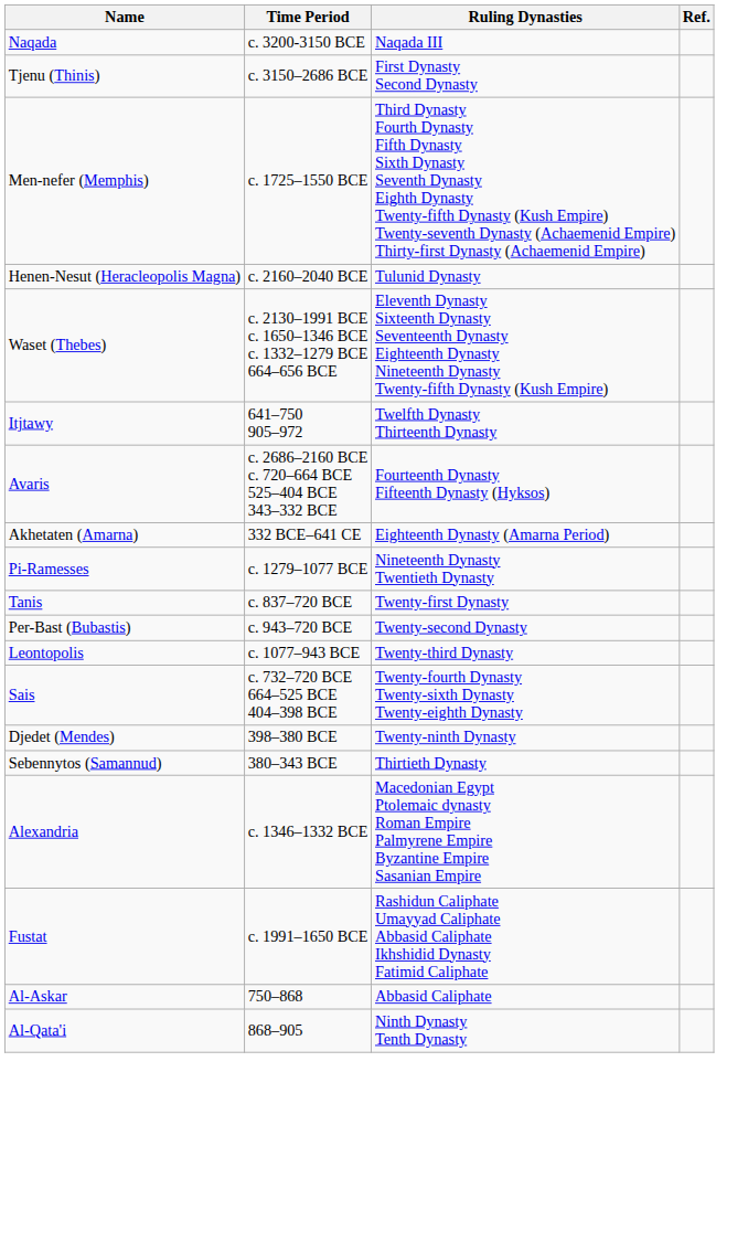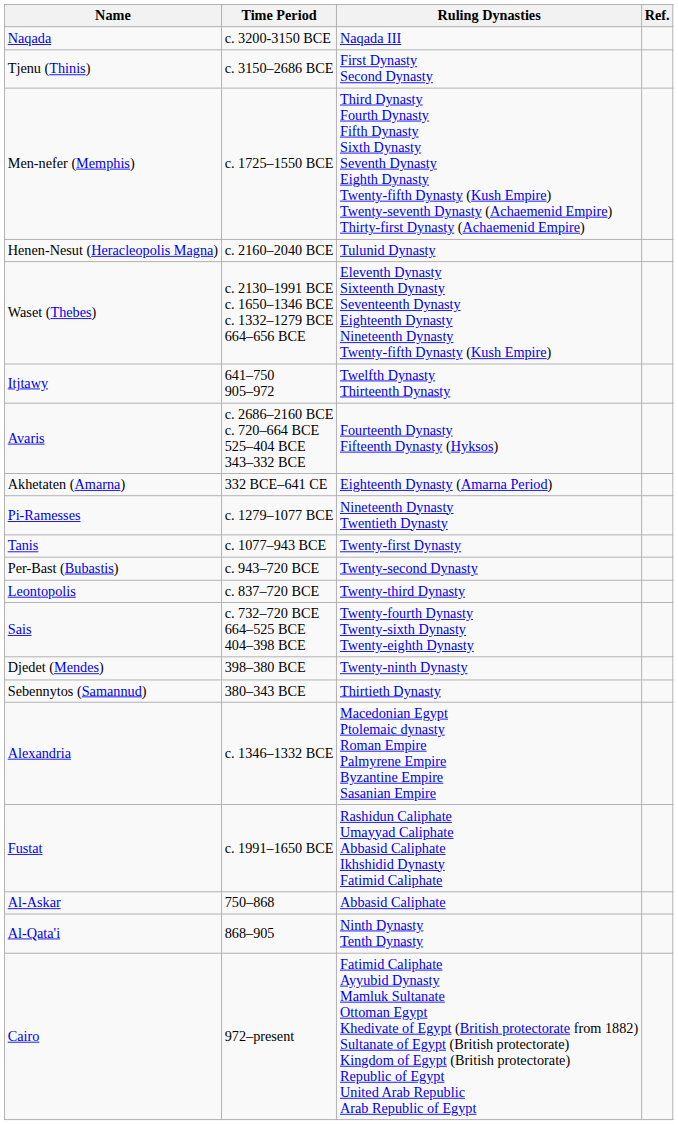 <table class="wikitable">
 <tr>
 <th>Name</th>
 <th>Time Period</th>
 <th>Ruling Dynasties</th>
 <th>Ref.</th>
 </tr>
 <tr>
 <td><a href='#'>Naqada</a></td>
 <td>c. 3200-3150 BCE</td>
 <td><a href='#'>Naqada III</a></td>
 </tr>
 <tr>
 <td>Tjenu (<a href='#'>Thinis</a>)</td>
 <td>c. 3150–2686 BCE</td>
 <td><a href='#'>First Dynasty</a><br><a href='#'>Second Dynasty</a></td>
 <td></td>
 </tr>
 <tr>
 <td>Men-nefer (<a href='#'>Memphis</a>)</td>
 <td>c. 1725–1550 BCE</td>
 <td><a href='#'>Third Dynasty</a><br><a href='#'>Fourth Dynasty</a><br><a href='#'>Fifth Dynasty</a><br><a href='#'>Sixth Dynasty</a><br><a href='#'>Seventh Dynasty</a><br><a href='#'>Eighth Dynasty</a><br><a href='#'>Twenty-fifth Dynasty</a> (<a href='#'>Kush Empire</a>)<br><a href='#'>Twenty-seventh Dynasty</a> (<a href='#'>Achaemenid Empire</a>)<br><a href='#'>Thirty-first Dynasty</a> (<a href='#'>Achaemenid Empire</a>)</td>
 <td></td>
 </tr>
 <tr>
 <td>Henen-Nesut (<a href='#'>Heracleopolis Magna</a>)</td>
 <td>c. 2160–2040 BCE</td>
 <td><a href='#'>Tulunid Dynasty</a></td>
 <td></td>
 </tr>
 <tr>
 <td>Waset (<a href='#'>Thebes</a>)</td>
 <td>c. 2130–1991 BCE<br>c. 1650–1346 BCE<br>c. 1332–1279 BCE<br>664–656 BCE</td>
 <td><a href='#'>Eleventh Dynasty</a><br><a href='#'>Sixteenth Dynasty</a><br><a href='#'>Seventeenth Dynasty</a><br><a href='#'>Eighteenth Dynasty</a><br><a href='#'>Nineteenth Dynasty</a><br><a href='#'>Twenty-fifth Dynasty</a> (<a href='#'>Kush Empire</a>)</td>
 <td></td>
 </tr>
 <tr>
 <td><a href='#'>Itjtawy</a></td>
 <td>641–750<br>905–972</td>
 <td><a href='#'>Twelfth Dynasty</a><br><a href='#'>Thirteenth Dynasty</a></td>
 <td></td>
 </tr>
 <tr>
 <td><a href='#'>Avaris</a></td>
 <td>c. 2686–2160 BCE<br>c. 720–664 BCE<br>525–404 BCE<br>343–332 BCE</td>
 <td><a href='#'>Fourteenth Dynasty</a><br><a href='#'>Fifteenth Dynasty</a> (<a href='#'>Hyksos</a>)</td>
 <td></td>
 </tr>
 <tr>
 <td>Akhetaten (<a href='#'>Amarna</a>)</td>
 <td>332 BCE–641 CE</td>
 <td><a href='#'>Eighteenth Dynasty</a> (<a href='#'>Amarna Period</a>)</td>
 <td></td>
 </tr>
 <tr>
 <td><a href='#'>Pi-Ramesses</a></td>
 <td>c. 1279–1077 BCE</td>
 <td><a href='#'>Nineteenth Dynasty</a><br><a href='#'>Twentieth Dynasty</a></td>
 <td></td>
 </tr>
 <tr>
 <td><a href='#'>Tanis</a></td>
-<td>c. 837–720 BCE</td>
+<td>c. 1077–943 BCE</td>
 <td><a href='#'>Twenty-first Dynasty</a></td>
 <td></td>
 </tr>
 <tr>
 <td>Per-Bast (<a href='#'>Bubastis</a>)</td>
 <td>c. 943–720 BCE</td>
 <td><a href='#'>Twenty-second Dynasty</a></td>
 <td></td>
 </tr>
 <tr>
 <td><a href='#'>Leontopolis</a></td>
-<td>c. 1077–943 BCE</td>
+<td>c. 837–720 BCE</td>
 <td><a href='#'>Twenty-third Dynasty</a></td>
 <td></td>
 </tr>
 <tr>
 <td><a href='#'>Sais</a></td>
 <td>c. 732–720 BCE<br>664–525 BCE<br>404–398 BCE</td>
 <td><a href='#'>Twenty-fourth Dynasty</a><br><a href='#'>Twenty-sixth Dynasty</a><br><a href='#'>Twenty-eighth Dynasty</a></td>
 <td></td>
 </tr>
 <tr>
 <td>Djedet (<a href='#'>Mendes</a>)</td>
 <td>398–380 BCE</td>
 <td><a href='#'>Twenty-ninth Dynasty</a></td>
 <td></td>
 </tr>
 <tr>
 <td>Sebennytos (<a href='#'>Samannud</a>)</td>
 <td>380–343 BCE</td>
 <td><a href='#'>Thirtieth Dynasty</a></td>
 <td></td>
 </tr>
 <tr>
 <td><a href='#'>Alexandria</a></td>
 <td>c. 1346–1332 BCE</td>
 <td><a href='#'>Macedonian Egypt</a><br><a href='#'>Ptolemaic dynasty</a><br><a href='#'>Roman Empire</a><br><a href='#'>Palmyrene Empire</a><br><a href='#'>Byzantine Empire</a><br><a href='#'>Sasanian Empire</a></td>
 <td></td>
 </tr>
 <tr>
 <td><a href='#'>Fustat</a></td>
 <td>c. 1991–1650 BCE</td>
 <td><a href='#'>Rashidun Caliphate</a><br><a href='#'>Umayyad Caliphate</a><br><a href='#'>Abbasid Caliphate</a><br><a href='#'>Ikhshidid Dynasty</a><br><a href='#'>Fatimid Caliphate</a></td>
 <td></td>
 </tr>
 <tr>
 <td><a href='#'>Al-Askar</a></td>
 <td>750–868</td>
 <td><a href='#'>Abbasid Caliphate</a></td>
 <td></td>
 </tr>
 <tr>
 <td><a href='#'>Al-Qata'i</a></td>
 <td>868–905</td>
 <td><a href='#'>Ninth Dynasty</a><br><a href='#'>Tenth Dynasty</a></td>
 <td></td>
 </tr>
+<tr>
+<td><a href='#'>Cairo</a></td>
+<td>972–present</td>
+<td><a href='#'>Fatimid Caliphate</a><br><a href='#'>Ayyubid Dynasty</a><br><a href='#'>Mamluk Sultanate</a><br><a href='#'>Ottoman Egypt</a><br><a href='#'>Khedivate of Egypt</a> (<a href='#'>British protectorate</a> from 1882)<br><a href='#'>Sultanate of Egypt</a> (British protectorate)<br><a href='#'>Kingdom of Egypt</a> (British protectorate)<br><a href='#'>Republic of Egypt</a><br><a href='#'>United Arab Republic</a><br><a href='#'>Arab Republic of Egypt</a></td>
+<td></td>
+</tr>
 </table>
